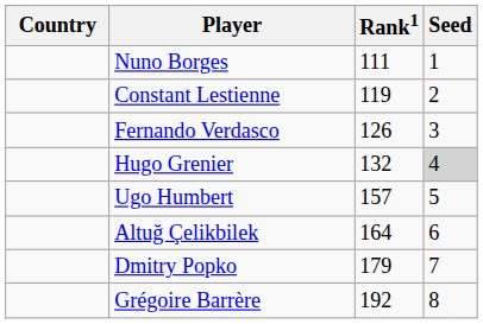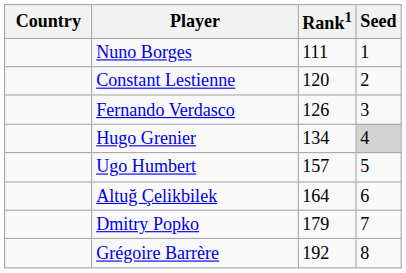 <table class="sortable wikitable">
 <tr>
 <th width="70">Country</th>
 <th width="175">Player</th>
 <th>Rank<sup>1</sup></th>
 <th>Seed</th>
 </tr>
 <tr>
 <td></td>
 <td><a href='#'>Nuno Borges</a></td>
 <td>111</td>
 <td>1</td>
 </tr>
 <tr>
 <td></td>
 <td><a href='#'>Constant Lestienne</a></td>
-<td>119</td>
+<td>120</td>
 <td>2</td>
 </tr>
 <tr>
 <td></td>
 <td><a href='#'>Fernando Verdasco</a></td>
 <td>126</td>
 <td>3</td>
 </tr>
 <tr>
 <td></td>
 <td><a href='#'>Hugo Grenier</a></td>
-<td>132</td>
+<td>134</td>
 <td style="background: lightgrey;">4</td>
 </tr>
 <tr>
 <td></td>
 <td><a href='#'>Ugo Humbert</a></td>
 <td>157</td>
 <td>5</td>
 </tr>
 <tr>
 <td></td>
 <td><a href='#'>Altuğ Çelikbilek</a></td>
 <td>164</td>
 <td>6</td>
 </tr>
 <tr>
 <td></td>
 <td><a href='#'>Dmitry Popko</a></td>
 <td>179</td>
 <td>7</td>
 </tr>
 <tr>
 <td></td>
 <td><a href='#'>Grégoire Barrère</a></td>
 <td>192</td>
 <td>8</td>
 </tr>
 </table>
